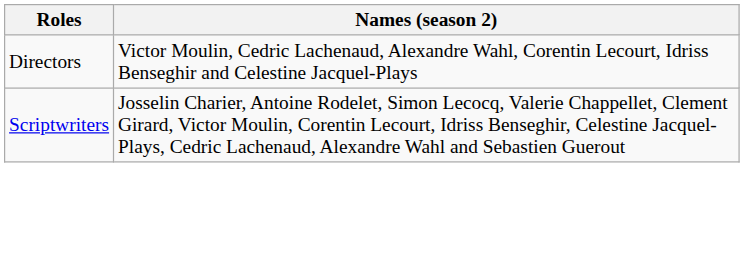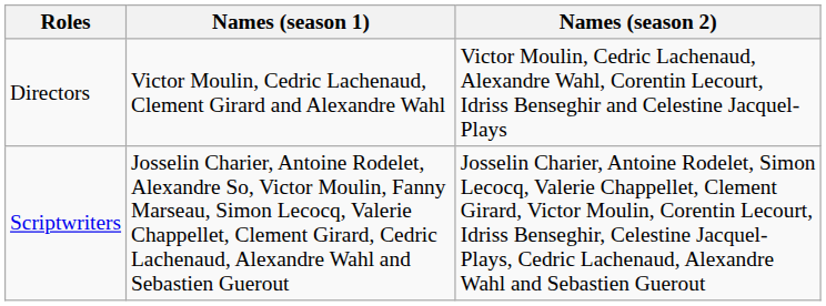 <table class="wikitable sortable">
 <tr>
 <th>Roles</th>
+<th>Names (season 1)</th>
 <th>Names (season 2)</th>
 </tr>
 <tr>
 <td>Directors</td>
+<td>Victor Moulin, Cedric Lachenaud, Clement Girard and Alexandre Wahl</td>
 <td>Victor Moulin, Cedric Lachenaud, Alexandre Wahl, Corentin Lecourt, Idriss Benseghir and Celestine Jacquel-Plays</td>
 </tr>
 <tr>
 <td><a href='#'>Scriptwriters</a></td>
+<td>Josselin Charier, Antoine Rodelet, Alexandre So, Victor Moulin, Fanny Marseau, Simon Lecocq, Valerie Chappellet, Clement Girard, Cedric Lachenaud, Alexandre Wahl and Sebastien Guerout</td>
 <td>Josselin Charier, Antoine Rodelet, Simon Lecocq, Valerie Chappellet, Clement Girard, Victor Moulin, Corentin Lecourt, Idriss Benseghir, Celestine Jacquel-Plays, Cedric Lachenaud, Alexandre Wahl and Sebastien Guerout</td>
 </tr>
 </table>
